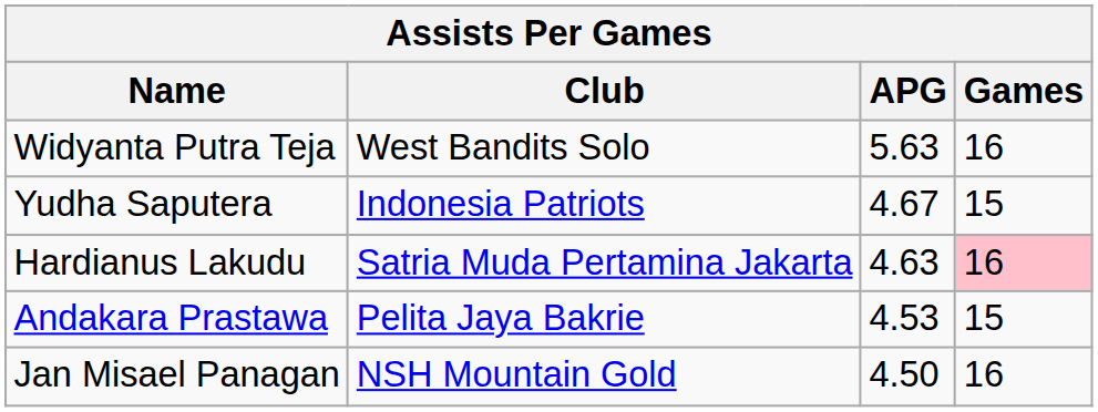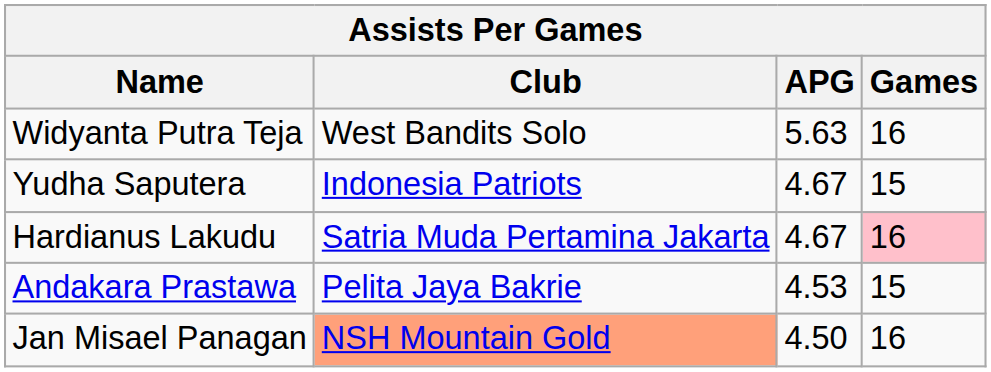 <table class="wikitable">
 <tr>
 <th colspan="4"><strong>Assists Per Games</strong></th>
 </tr>
 <tr>
 <th>Name</th>
 <th>Club</th>
 <th>APG</th>
 <th>Games</th>
 </tr>
 <tr>
 <td> Widyanta Putra Teja</td>
 <td>West Bandits Solo</td>
 <td>5.63</td>
 <td>16</td>
 </tr>
 <tr>
 <td> Yudha Saputera</td>
 <td><a href='#'>Indonesia Patriots</a></td>
 <td>4.67</td>
 <td>15</td>
 </tr>
 <tr>
 <td> Hardianus Lakudu</td>
 <td><a href='#'>Satria Muda Pertamina Jakarta</a></td>
-<td>4.63</td>
+<td>4.67</td>
 <td style="background: pink;">16</td>
 </tr>
 <tr>
 <td> <a href='#'>Andakara Prastawa</a></td>
 <td><a href='#'>Pelita Jaya Bakrie</a></td>
 <td>4.53</td>
 <td>15</td>
 </tr>
 <tr>
 <td> Jan Misael Panagan</td>
-<td><a href='#'>NSH Mountain Gold</a></td>
+<td style="background: lightsalmon;"><a href='#'>NSH Mountain Gold</a></td>
 <td>4.50</td>
 <td>16</td>
 </tr>
 </table>
